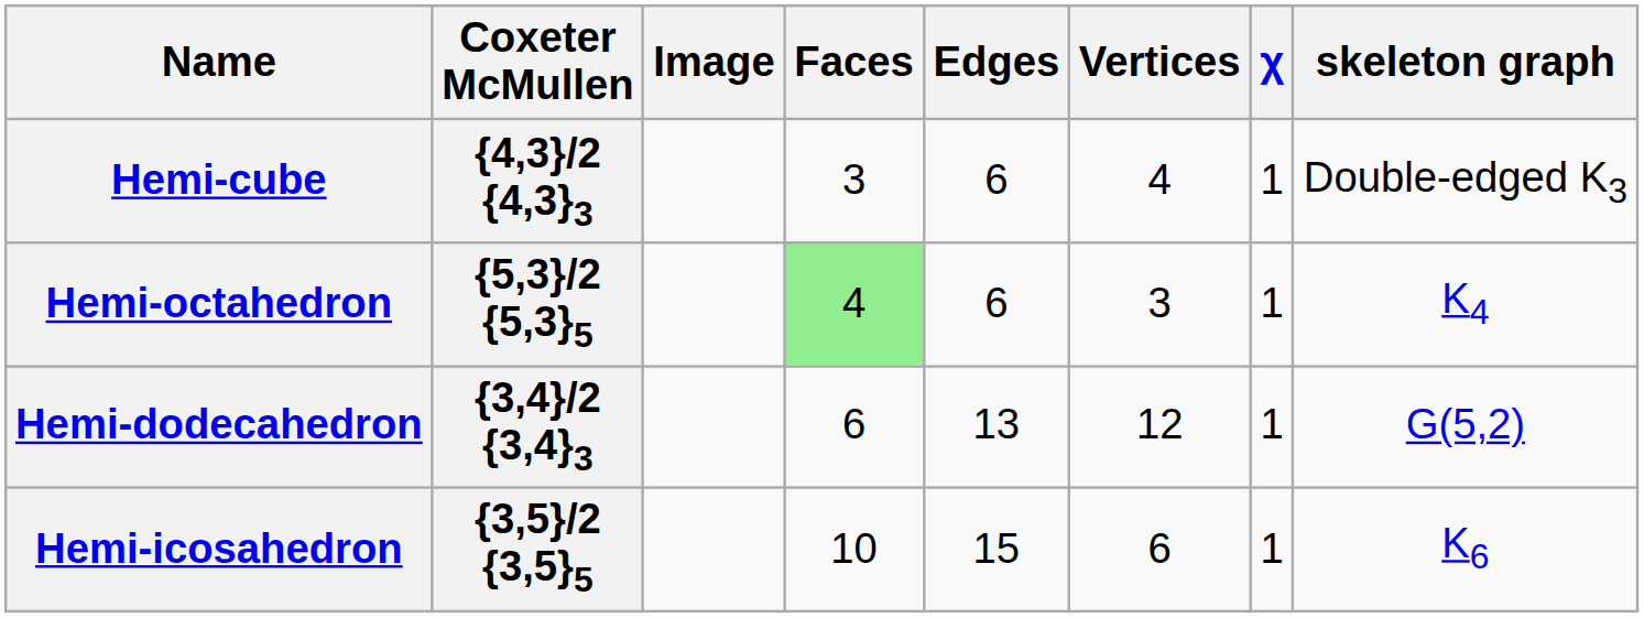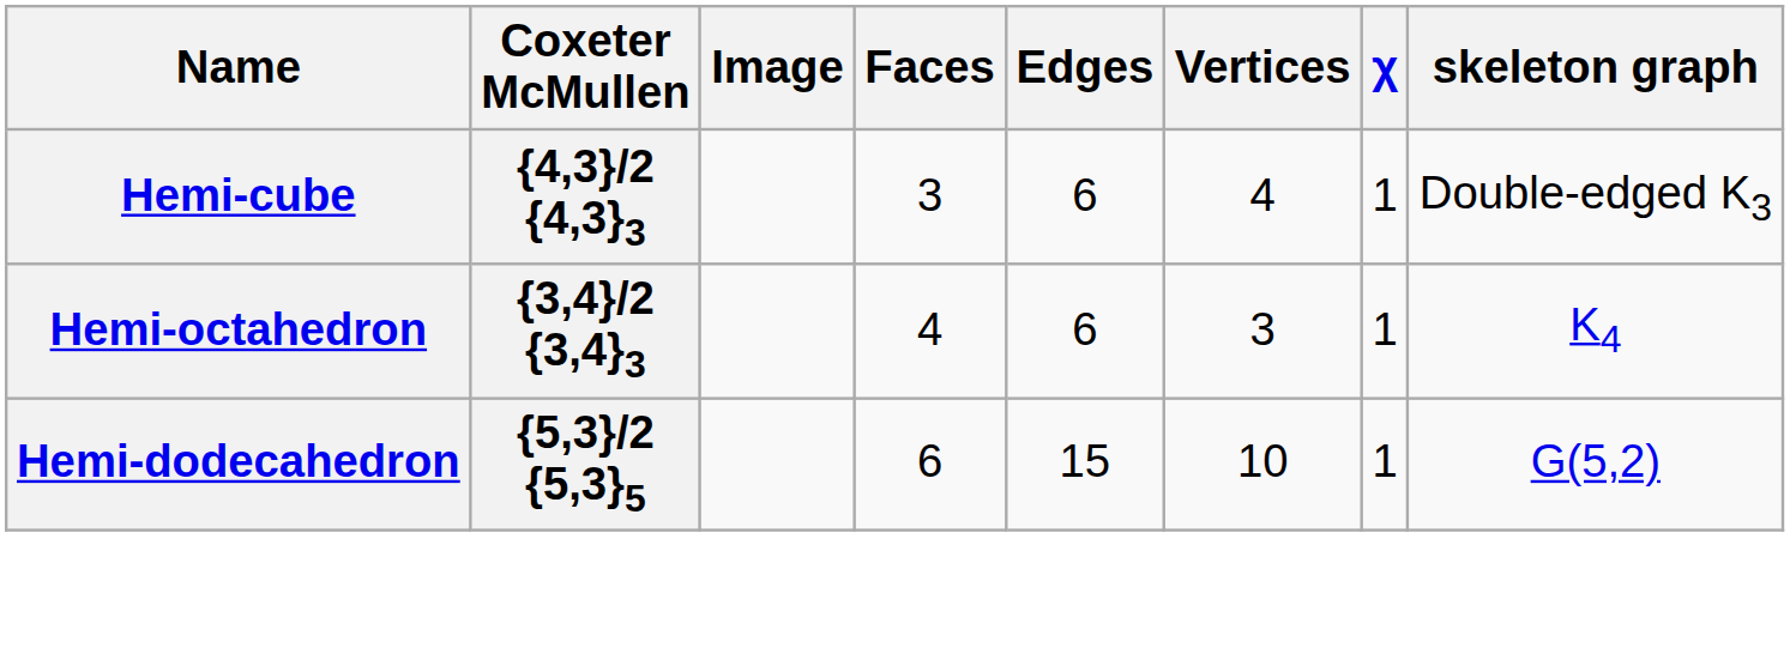 <table class=wikitable>
 <tr>
 <th>Name</th>
 <th>Coxeter<br>McMullen</th>
 <th>Image</th>
 <th>Faces</th>
 <th>Edges</th>
 <th>Vertices</th>
 <th><a href='#'>χ</a></th>
 <th>skeleton graph</th>
 </tr>
 <tr align=center>
 <th><a href='#'>Hemi-cube</a></th>
 <th>{4,3}/2<br>{4,3}<sub>3</sub></th>
 <td></td>
 <td>3</td>
 <td>6</td>
 <td>4</td>
 <td>1</td>
 <td>Double-edged K<sub>3</sub></td>
 </tr>
 <tr align=center>
 <th><a href='#'>Hemi-octahedron</a></th>
-<th>{5,3}/2<br>{5,3}<sub>5</sub></th>
+<th>{3,4}/2<br>{3,4}<sub>3</sub></th>
 <td></td>
-<td style="background: lightgreen;">4</td>
+<td>4</td>
 <td>6</td>
 <td>3</td>
 <td>1</td>
 <td><a href='#'>K<sub>4</sub></a></td>
 </tr>
 <tr align=center>
 <th><a href='#'>Hemi-dodecahedron</a></th>
-<th>{3,4}/2<br>{3,4}<sub>3</sub></th>
+<th>{5,3}/2<br>{5,3}<sub>5</sub></th>
 <td></td>
 <td>6</td>
-<td>13</td>
-<td>12</td>
+<td>15</td>
+<td>10</td>
 <td>1</td>
 <td><a href='#'>G(5,2)</a></td>
 </tr>
-<tr align=center>
-<th><a href='#'>Hemi-icosahedron</a></th>
-<th>{3,5}/2<br>{3,5}<sub>5</sub></th>
-<td></td>
-<td>10</td>
-<td>15</td>
-<td>6</td>
-<td>1</td>
-<td><a href='#'>K<sub>6</sub></a></td>
-</tr>
 </table>
